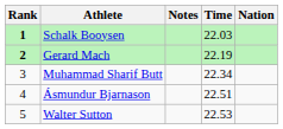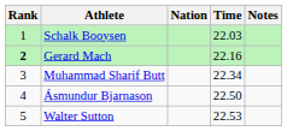 <table class="wikitable sortable" style="text-align:center">
 <tr>
 <th>Rank</th>
 <th>Athlete</th>
+<th>Nation</th>
+<th>Time</th>
 <th>Notes</th>
-<th>Time</th>
-<th>Nation</th>
 </tr>
 <tr bgcolor=bbf3bb>
-<td><strong>1</strong></td>
+<td>1</td>
 <td align=left><a href='#'>Schalk Booysen</a></td>
+<td align=left></td>
+<td>22.03</td>
 <td></td>
-<td>22.03</td>
-<td align=left></td>
 </tr>
 <tr bgcolor=bbf3bb>
 <td><strong>2</strong></td>
 <td align=left><a href='#'>Gerard Mach</a></td>
+<td align=left></td>
+<td>22.16</td>
 <td></td>
-<td>22.19</td>
-<td align=left></td>
 </tr>
 <tr>
 <td>3</td>
 <td align=left><a href='#'>Muhammad Sharif Butt</a></td>
+<td align=left></td>
+<td>22.34</td>
 <td></td>
-<td>22.34</td>
-<td align=left></td>
 </tr>
 <tr>
 <td>4</td>
 <td align=left><a href='#'>Ásmundur Bjarnason</a></td>
+<td align=left></td>
+<td>22.50</td>
 <td></td>
-<td>22.51</td>
-<td align=left></td>
 </tr>
 <tr>
 <td>5</td>
 <td align=left><a href='#'>Walter Sutton</a></td>
+<td align=left></td>
+<td>22.53</td>
 <td></td>
-<td>22.53</td>
-<td align=left></td>
 </tr>
 </table>
